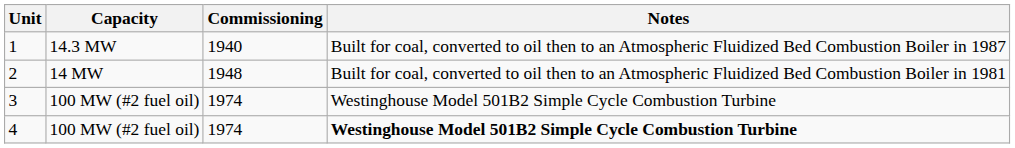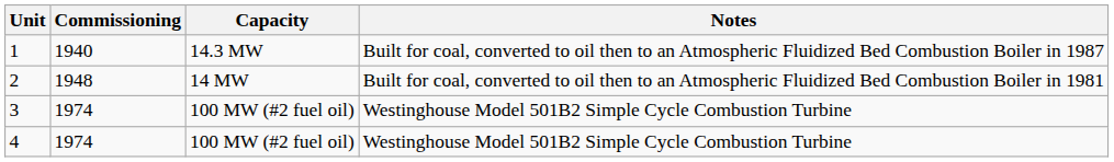 <table class="sortable wikitable">
 <tr>
 <th>Unit</th>
+<th>Commissioning</th>
 <th>Capacity</th>
-<th>Commissioning</th>
 <th>Notes</th>
 </tr>
 <tr>
 <td>1</td>
+<td>1940</td>
 <td>14.3 MW</td>
-<td>1940</td>
 <td>Built for coal, converted to oil then to an Atmospheric Fluidized Bed Combustion Boiler in 1987</td>
 </tr>
 <tr>
 <td>2</td>
+<td>1948</td>
 <td>14 MW</td>
-<td>1948</td>
 <td>Built for coal, converted to oil then to an Atmospheric Fluidized Bed Combustion Boiler in 1981</td>
 </tr>
 <tr>
 <td>3</td>
+<td>1974</td>
 <td>100 MW (#2 fuel oil)</td>
-<td>1974</td>
 <td>Westinghouse Model 501B2 Simple Cycle Combustion Turbine</td>
 </tr>
 <tr>
 <td>4</td>
+<td>1974</td>
 <td>100 MW (#2 fuel oil)</td>
-<td>1974</td>
-<td><strong>Westinghouse Model 501B2 Simple Cycle Combustion Turbine</strong></td>
+<td>Westinghouse Model 501B2 Simple Cycle Combustion Turbine</td>
 </tr>
 </table>
